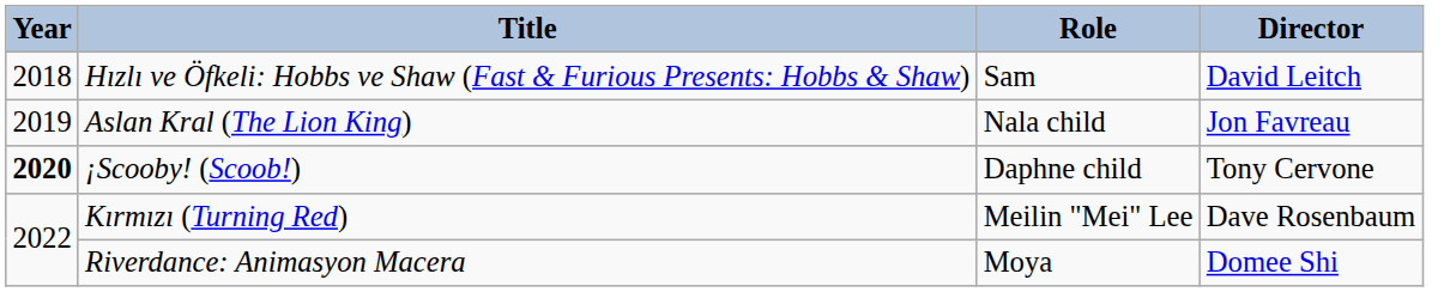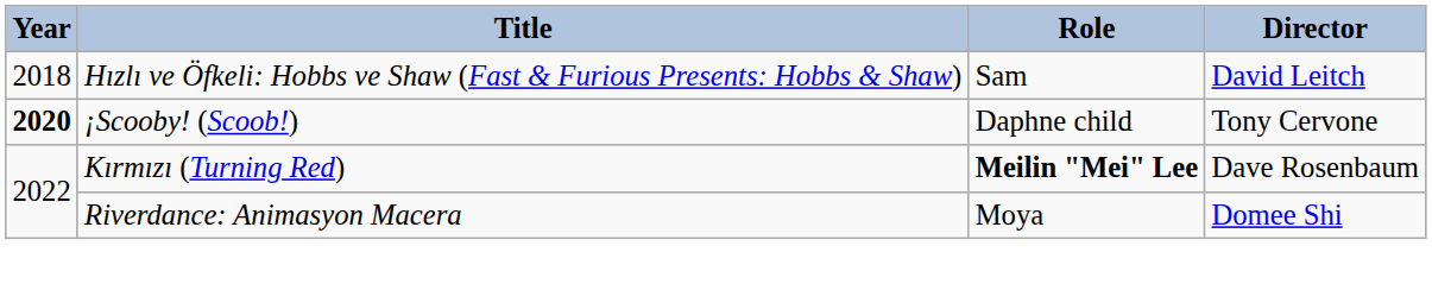 <table class="wikitable">
 <tr>
 <th style="background:#B0C4DE;">Year</th>
 <th style="background:#B0C4DE;">Title</th>
 <th style="background:#B0C4DE;">Role</th>
 <th style="background:#B0C4DE;">Director</th>
 </tr>
 <tr>
 <td>2018</td>
 <td><em>Hızlı ve Öfkeli: Hobbs ve Shaw</em> (<em><a href='#'>Fast & Furious Presents: Hobbs & Shaw</a></em>)</td>
 <td>Sam</td>
 <td><a href='#'>David Leitch</a></td>
 </tr>
 <tr>
-<td>2019</td>
-<td><em>Aslan Kral</em> (<a href='#'><em>The Lion King</em></a>)</td>
-<td>Nala child</td>
-<td><a href='#'>Jon Favreau</a></td>
-</tr>
-<tr>
 <td><strong>2020</strong></td>
 <td><em>¡Scooby!</em> (<em><a href='#'>Scoob!</a></em>)</td>
 <td>Daphne child</td>
 <td>Tony Cervone</td>
 </tr>
 <tr>
 <td rowspan="2">2022</td>
 <td><em>Kırmızı</em> (<em><a href='#'>Turning Red</a></em>)</td>
-<td>Meilin "Mei" Lee</td>
+<td><strong>Meilin "Mei" Lee</strong></td>
 <td>Dave Rosenbaum</td>
 </tr>
 <tr>
 <td><em>Riverdance: Animasyon Macera</em></td>
 <td>Moya</td>
 <td><a href='#'>Domee Shi</a></td>
 </tr>
 </table>
